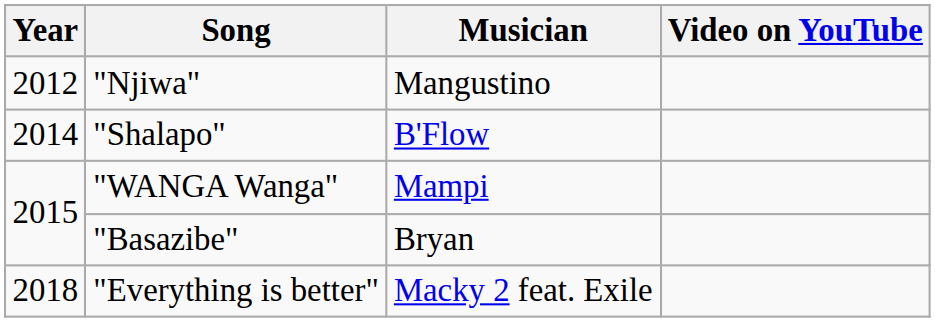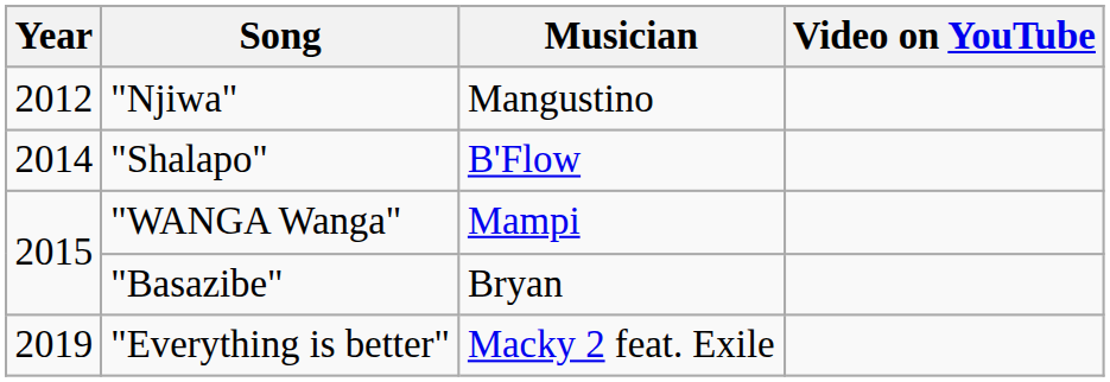 <table class="wikitable">
 <tr>
 <th>Year</th>
 <th>Song</th>
 <th>Musician</th>
 <th>Video on <a href='#'>YouTube</a></th>
 </tr>
 <tr>
 <td>2012</td>
 <td>"Njiwa"</td>
 <td>Mangustino</td>
 <td></td>
 </tr>
 <tr>
 <td>2014</td>
 <td>"Shalapo"</td>
 <td><a href='#'>B'Flow</a></td>
 <td></td>
 </tr>
 <tr>
 <td rowspan="2">2015</td>
 <td>"WANGA Wanga"</td>
 <td><a href='#'>Mampi</a></td>
 <td></td>
 </tr>
 <tr>
 <td>"Basazibe"</td>
 <td>Bryan</td>
 <td></td>
 </tr>
 <tr>
-<td>2018</td>
+<td>2019</td>
 <td>"Everything is better"</td>
 <td><a href='#'>Macky 2</a> feat. Exile</td>
 <td></td>
 </tr>
 </table>
